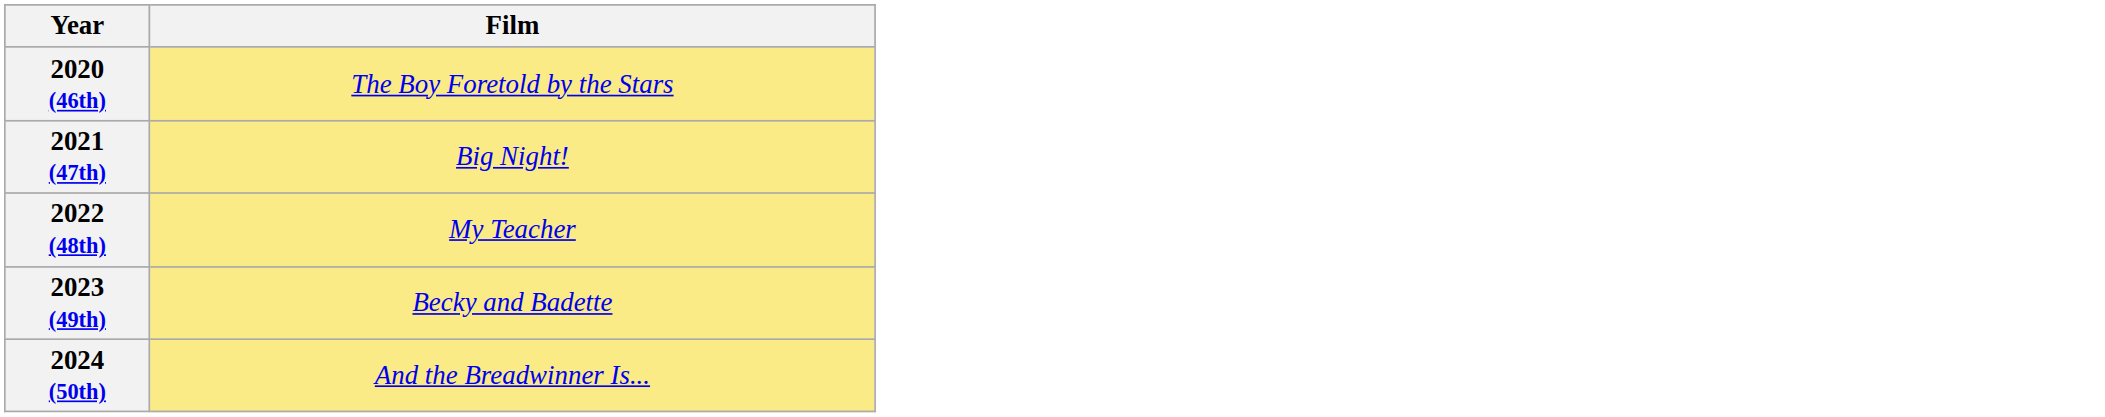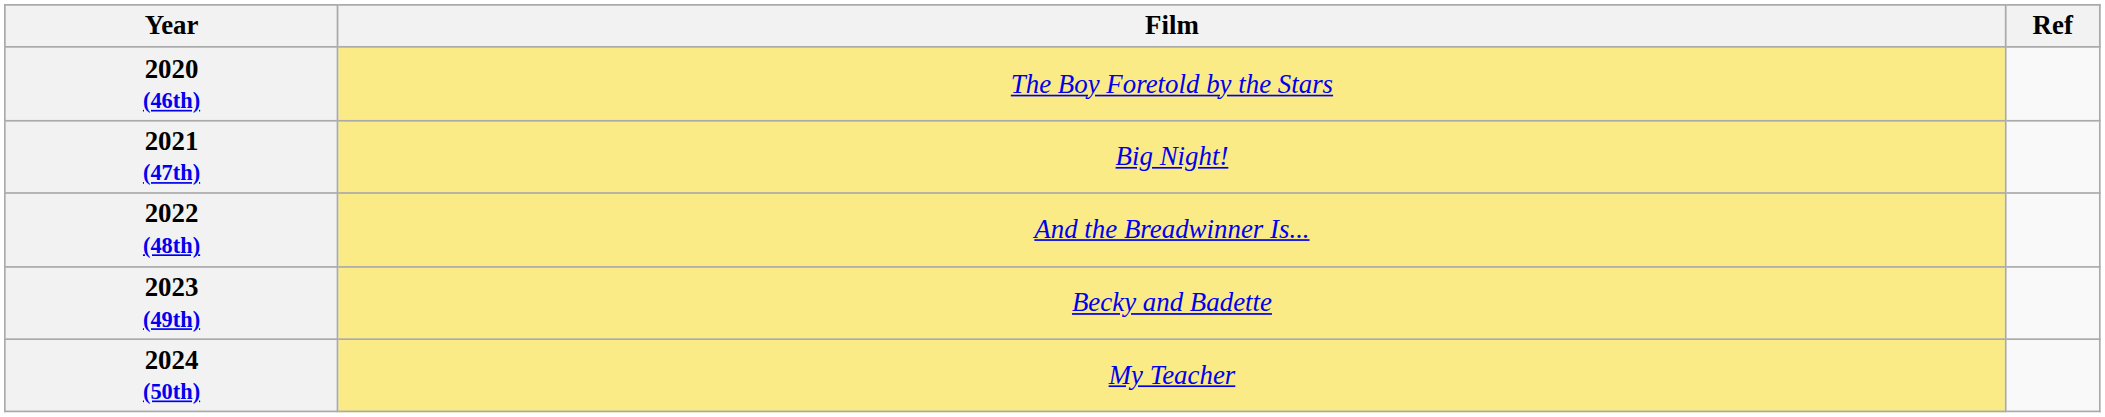 <table class="wikitable" style="text-align:center;">
 <tr style="background:#bebebe;">
 <th scope="col" style="width:8%;">Year</th>
 <th scope="col" style="width:40%;">Film</th>
+<th scope="col" style="width:2%;">Ref</th>
 </tr>
 <tr>
 <th scope="row" style="text-align:center">2020 <br><small><a href='#'>(46th)</a> </small></th>
 <td style="background:#FAEB86"><em><a href='#'>The Boy Foretold by the Stars</a></em></td>
+<td></td>
 </tr>
 <tr>
 <th scope="row" style="text-align:center">2021 <br><small><a href='#'>(47th)</a> </small></th>
 <td style="background:#FAEB86"><em><a href='#'>Big Night!</a></em></td>
+<td></td>
 </tr>
 <tr>
 <th scope="row" style="text-align:center">2022 <br><small><a href='#'>(48th)</a> </small></th>
-<td style="background:#FAEB86"><em><a href='#'>My Teacher</a></em></td>
+<td style="background:#FAEB86"><em><a href='#'>And the Breadwinner Is...</a></em></td>
+<td></td>
 </tr>
 <tr>
 <th scope="row" style="text-align:center">2023 <br><small><a href='#'>(49th)</a> </small></th>
 <td style="background:#FAEB86"><em><a href='#'>Becky and Badette</a></em></td>
+<td></td>
 </tr>
 <tr>
 <th scope="row" style="text-align:center">2024 <br><small><a href='#'>(50th)</a> </small></th>
-<td style="background:#FAEB86"><em><a href='#'>And the Breadwinner Is...</a></em></td>
+<td style="background:#FAEB86"><em><a href='#'>My Teacher</a></em></td>
+<td></td>
 </tr>
 </table>
